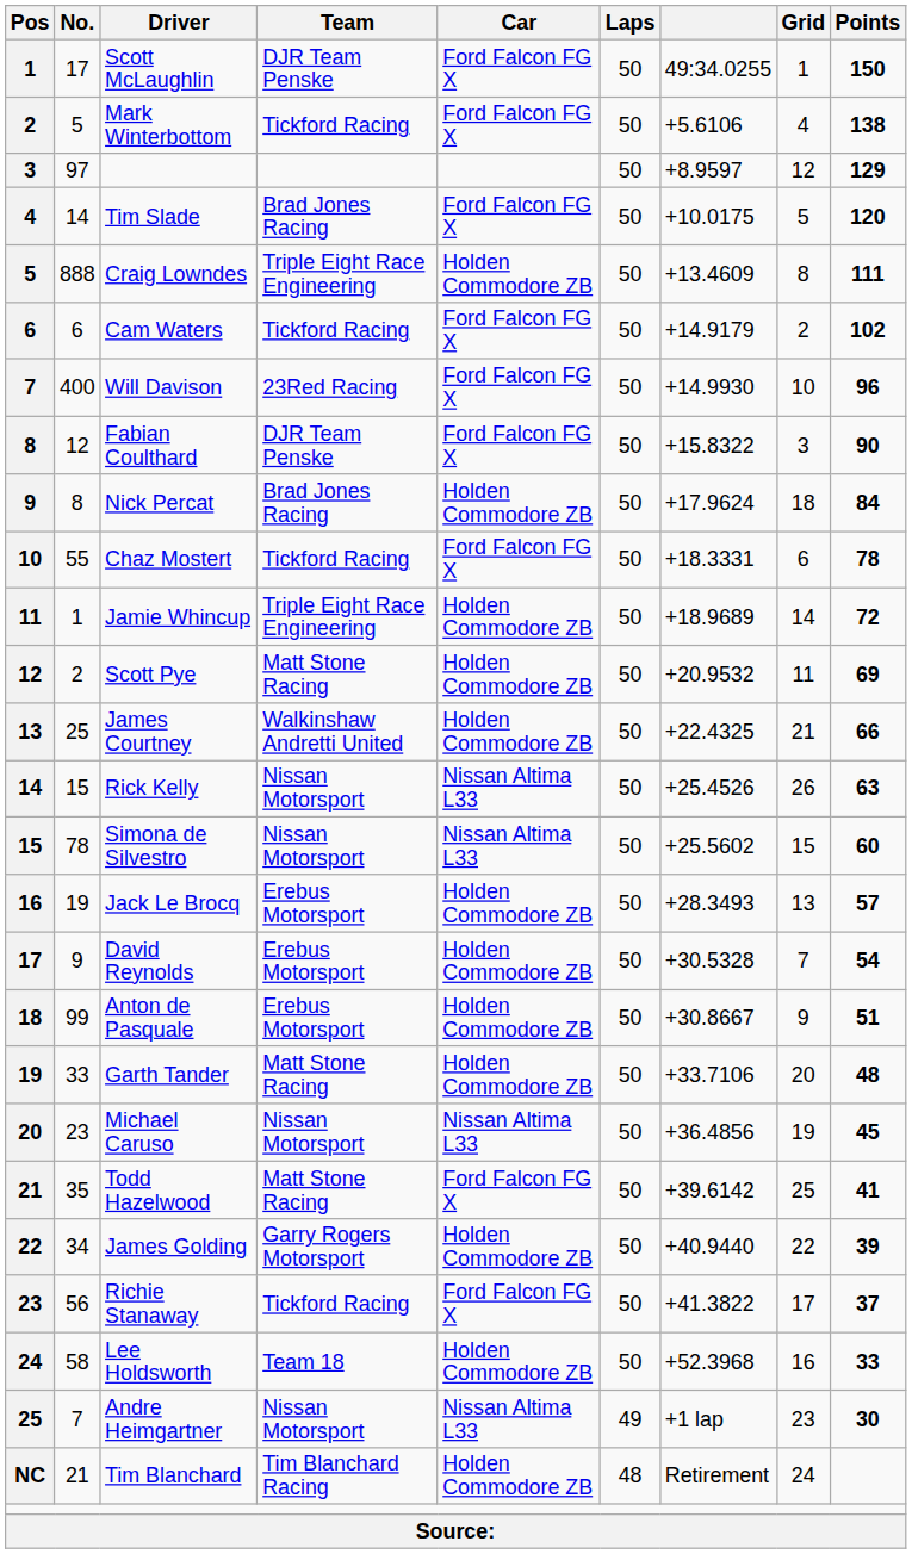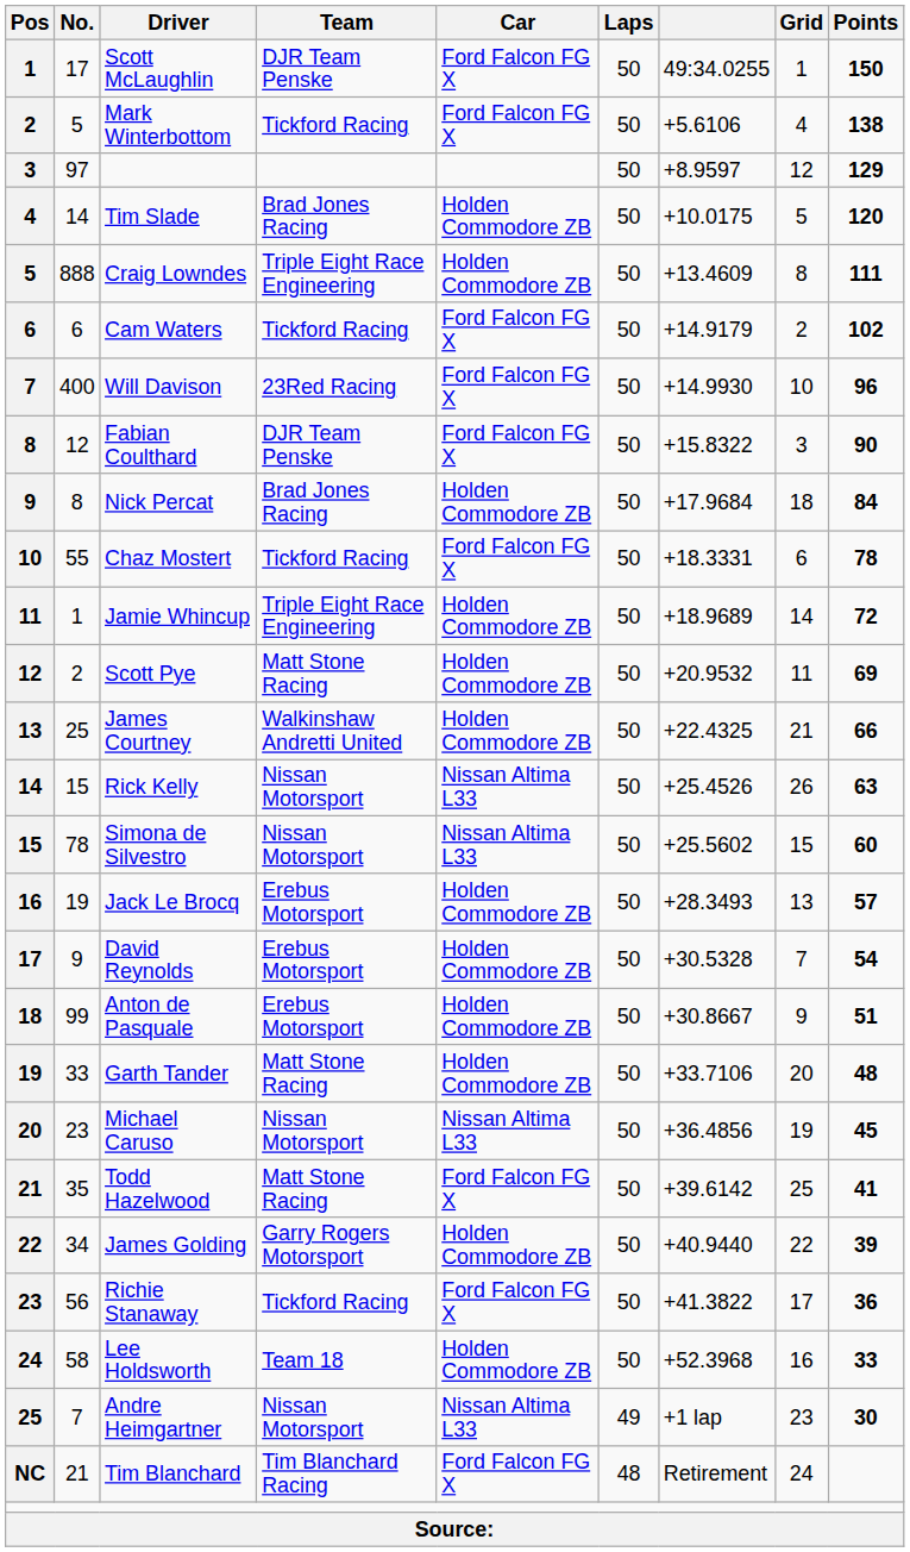 <table class="wikitable" style="font-size:90%;">
 <tr>
 <th>Pos</th>
 <th>No.</th>
 <th>Driver</th>
 <th>Team</th>
 <th>Car</th>
 <th>Laps</th>
 <th></th>
 <th>Grid</th>
 <th>Points</th>
 </tr>
 <tr>
 <th>1</th>
 <td align="center">17</td>
 <td> <a href='#'>Scott McLaughlin</a></td>
 <td><a href='#'>DJR Team Penske</a></td>
 <td><a href='#'>Ford Falcon FG X</a></td>
 <td align="center">50</td>
 <td>49:34.0255</td>
 <td align="center">1</td>
 <td align="center"><strong>150</strong></td>
 </tr>
 <tr>
 <th>2</th>
 <td align="center">5</td>
 <td> <a href='#'>Mark Winterbottom</a></td>
 <td><a href='#'>Tickford Racing</a></td>
 <td><a href='#'>Ford Falcon FG X</a></td>
 <td align="center">50</td>
 <td>+5.6106</td>
 <td align="center">4</td>
 <td align="center"><strong>138</strong></td>
 </tr>
 <tr>
 <th>3</th>
 <td align="center">97</td>
 <td></td>
 <td></td>
 <td></td>
 <td align="center">50</td>
 <td>+8.9597</td>
 <td align="center">12</td>
 <td align="center"><strong>129</strong></td>
 </tr>
 <tr>
 <th>4</th>
 <td align="center">14</td>
 <td> <a href='#'>Tim Slade</a></td>
 <td><a href='#'>Brad Jones Racing</a></td>
-<td><a href='#'>Ford Falcon FG X</a></td>
+<td><a href='#'>Holden Commodore ZB</a></td>
 <td align="center">50</td>
 <td>+10.0175</td>
 <td align="center">5</td>
 <td align="center"><strong>120</strong></td>
 </tr>
 <tr>
 <th>5</th>
 <td align="center">888</td>
 <td> <a href='#'>Craig Lowndes</a></td>
 <td><a href='#'>Triple Eight Race Engineering</a></td>
 <td><a href='#'>Holden Commodore ZB</a></td>
 <td align="center">50</td>
 <td>+13.4609</td>
 <td align="center">8</td>
 <td align="center"><strong>111</strong></td>
 </tr>
 <tr>
 <th>6</th>
 <td align="center">6</td>
 <td> <a href='#'>Cam Waters</a></td>
 <td><a href='#'>Tickford Racing</a></td>
 <td><a href='#'>Ford Falcon FG X</a></td>
 <td align="center">50</td>
 <td>+14.9179</td>
 <td align="center">2</td>
 <td align="center"><strong>102</strong></td>
 </tr>
 <tr>
 <th>7</th>
 <td align="center">400</td>
 <td> <a href='#'>Will Davison</a></td>
 <td><a href='#'>23Red Racing</a></td>
 <td><a href='#'>Ford Falcon FG X</a></td>
 <td align="center">50</td>
 <td>+14.9930</td>
 <td align="center">10</td>
 <td align="center"><strong>96</strong></td>
 </tr>
 <tr>
 <th>8</th>
 <td align="center">12</td>
 <td> <a href='#'>Fabian Coulthard</a></td>
 <td><a href='#'>DJR Team Penske</a></td>
 <td><a href='#'>Ford Falcon FG X</a></td>
 <td align="center">50</td>
 <td>+15.8322</td>
 <td align="center">3</td>
 <td align="center"><strong>90</strong></td>
 </tr>
 <tr>
 <th>9</th>
 <td align="center">8</td>
 <td> <a href='#'>Nick Percat</a></td>
 <td><a href='#'>Brad Jones Racing</a></td>
 <td><a href='#'>Holden Commodore ZB</a></td>
 <td align="center">50</td>
-<td>+17.9624</td>
+<td>+17.9684</td>
 <td align="center">18</td>
 <td align="center"><strong>84</strong></td>
 </tr>
 <tr>
 <th>10</th>
 <td align="center">55</td>
 <td> <a href='#'>Chaz Mostert</a></td>
 <td><a href='#'>Tickford Racing</a></td>
 <td><a href='#'>Ford Falcon FG X</a></td>
 <td align="center">50</td>
 <td>+18.3331</td>
 <td align="center">6</td>
 <td align="center"><strong>78</strong></td>
 </tr>
 <tr>
 <th>11</th>
 <td align="center">1</td>
 <td> <a href='#'>Jamie Whincup</a></td>
 <td><a href='#'>Triple Eight Race Engineering</a></td>
 <td><a href='#'>Holden Commodore ZB</a></td>
 <td align="center">50</td>
 <td>+18.9689</td>
 <td align="center">14</td>
 <td align="center"><strong>72</strong></td>
 </tr>
 <tr>
 <th>12</th>
 <td align="center">2</td>
 <td> <a href='#'>Scott Pye</a></td>
 <td><a href='#'>Matt Stone Racing</a></td>
 <td><a href='#'>Holden Commodore ZB</a></td>
 <td align="center">50</td>
 <td>+20.9532</td>
 <td align="center">11</td>
 <td align="center"><strong>69</strong></td>
 </tr>
 <tr>
 <th>13</th>
 <td align="center">25</td>
 <td> <a href='#'>James Courtney</a></td>
 <td><a href='#'>Walkinshaw Andretti United</a></td>
 <td><a href='#'>Holden Commodore ZB</a></td>
 <td align="center">50</td>
 <td>+22.4325</td>
 <td align="center">21</td>
 <td align="center"><strong>66</strong></td>
 </tr>
 <tr>
 <th>14</th>
 <td align="center">15</td>
 <td> <a href='#'>Rick Kelly</a></td>
 <td><a href='#'>Nissan Motorsport</a></td>
 <td><a href='#'>Nissan Altima L33</a></td>
 <td align="center">50</td>
 <td>+25.4526</td>
 <td align="center">26</td>
 <td align="center"><strong>63</strong></td>
 </tr>
 <tr>
 <th>15</th>
 <td align="center">78</td>
 <td> <a href='#'>Simona de Silvestro</a></td>
 <td><a href='#'>Nissan Motorsport</a></td>
 <td><a href='#'>Nissan Altima L33</a></td>
 <td align="center">50</td>
 <td>+25.5602</td>
 <td align="center">15</td>
 <td align="center"><strong>60</strong></td>
 </tr>
 <tr>
 <th>16</th>
 <td align="center">19</td>
 <td> <a href='#'>Jack Le Brocq</a></td>
 <td><a href='#'>Erebus Motorsport</a></td>
 <td><a href='#'>Holden Commodore ZB</a></td>
 <td align="center">50</td>
 <td>+28.3493</td>
 <td align="center">13</td>
 <td align="center"><strong>57</strong></td>
 </tr>
 <tr>
 <th>17</th>
 <td align="center">9</td>
 <td> <a href='#'>David Reynolds</a></td>
 <td><a href='#'>Erebus Motorsport</a></td>
 <td><a href='#'>Holden Commodore ZB</a></td>
 <td align="center">50</td>
 <td>+30.5328</td>
 <td align="center">7</td>
 <td align="center"><strong>54</strong></td>
 </tr>
 <tr>
 <th>18</th>
 <td align="center">99</td>
 <td> <a href='#'>Anton de Pasquale</a></td>
 <td><a href='#'>Erebus Motorsport</a></td>
 <td><a href='#'>Holden Commodore ZB</a></td>
 <td align="center">50</td>
 <td>+30.8667</td>
 <td align="center">9</td>
 <td align="center"><strong>51</strong></td>
 </tr>
 <tr>
 <th>19</th>
 <td align="center">33</td>
 <td> <a href='#'>Garth Tander</a></td>
 <td><a href='#'>Matt Stone Racing</a></td>
 <td><a href='#'>Holden Commodore ZB</a></td>
 <td align="center">50</td>
 <td>+33.7106</td>
 <td align="center">20</td>
 <td align="center"><strong>48</strong></td>
 </tr>
 <tr>
 <th>20</th>
 <td align="center">23</td>
 <td> <a href='#'>Michael Caruso</a></td>
 <td><a href='#'>Nissan Motorsport</a></td>
 <td><a href='#'>Nissan Altima L33</a></td>
 <td align="center">50</td>
 <td>+36.4856</td>
 <td align="center">19</td>
 <td align="center"><strong>45</strong></td>
 </tr>
 <tr>
 <th>21</th>
 <td align="center">35</td>
 <td> <a href='#'>Todd Hazelwood</a></td>
 <td><a href='#'>Matt Stone Racing</a></td>
 <td><a href='#'>Ford Falcon FG X</a></td>
 <td align="center">50</td>
 <td>+39.6142</td>
 <td align="center">25</td>
 <td align="center"><strong>41</strong></td>
 </tr>
 <tr>
 <th>22</th>
 <td align="center">34</td>
 <td> <a href='#'>James Golding</a></td>
 <td><a href='#'>Garry Rogers Motorsport</a></td>
 <td><a href='#'>Holden Commodore ZB</a></td>
 <td align="center">50</td>
 <td>+40.9440</td>
 <td align="center">22</td>
 <td align="center"><strong>39</strong></td>
 </tr>
 <tr>
 <th>23</th>
 <td align="center">56</td>
 <td> <a href='#'>Richie Stanaway</a></td>
 <td><a href='#'>Tickford Racing</a></td>
 <td><a href='#'>Ford Falcon FG X</a></td>
 <td align="center">50</td>
 <td>+41.3822</td>
 <td align="center">17</td>
-<td align="center"><strong>37</strong></td>
+<td align="center"><strong>36</strong></td>
 </tr>
 <tr>
 <th>24</th>
 <td align="center">58</td>
 <td> <a href='#'>Lee Holdsworth</a></td>
 <td><a href='#'>Team 18</a></td>
 <td><a href='#'>Holden Commodore ZB</a></td>
 <td align="center">50</td>
 <td>+52.3968</td>
 <td align="center">16</td>
 <td align="center"><strong>33</strong></td>
 </tr>
 <tr>
 <th>25</th>
 <td align="center">7</td>
 <td> <a href='#'>Andre Heimgartner</a></td>
 <td><a href='#'>Nissan Motorsport</a></td>
 <td><a href='#'>Nissan Altima L33</a></td>
 <td align="center">49</td>
 <td>+1 lap</td>
 <td align="center">23</td>
 <td align="center"><strong>30</strong></td>
 </tr>
 <tr>
 <th>NC</th>
 <td align="center">21</td>
 <td> <a href='#'>Tim Blanchard</a></td>
 <td><a href='#'>Tim Blanchard Racing</a></td>
-<td><a href='#'>Holden Commodore ZB</a></td>
+<td><a href='#'>Ford Falcon FG X</a></td>
 <td align="center">48</td>
 <td>Retirement</td>
 <td align="center">24</td>
 <td align="center"></td>
 </tr>
 <tr>
 <td colspan="9" align="center"></td>
 </tr>
 <tr>
 <th colspan="9">Source:</th>
 </tr>
 </table>
